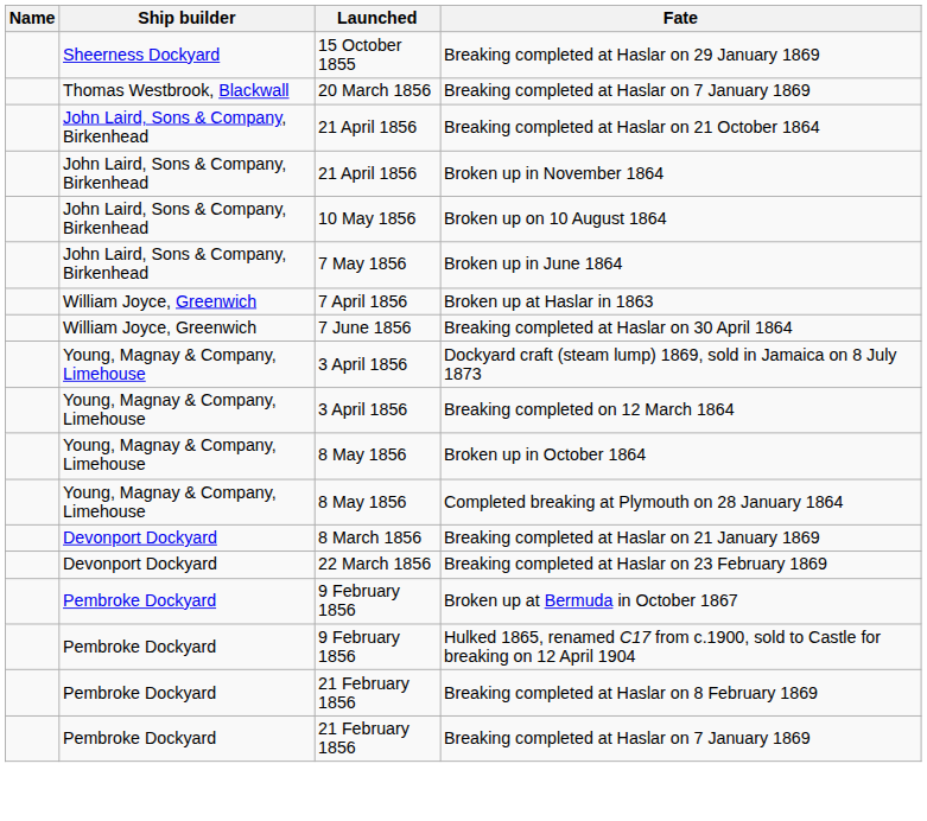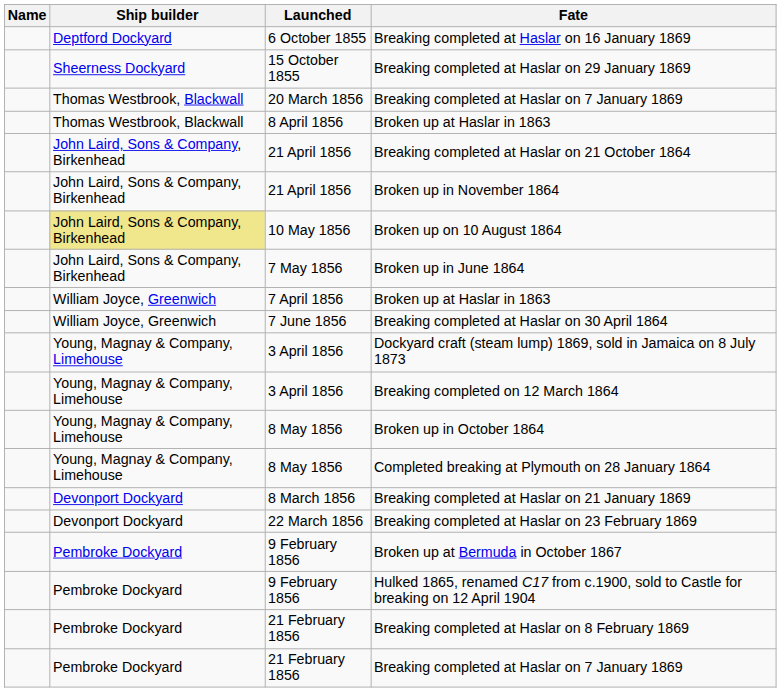 <table class="wikitable" style="text-align:left">
 <tr>
 <th>Name</th>
 <th>Ship builder</th>
 <th>Launched</th>
 <th>Fate</th>
+</tr>
+<tr>
+<td></td>
+<td><a href='#'>Deptford Dockyard</a></td>
+<td>6 October 1855</td>
+<td>Breaking completed at <a href='#'>Haslar</a> on 16 January 1869</td>
 </tr>
 <tr>
 <td></td>
 <td><a href='#'>Sheerness Dockyard</a></td>
 <td>15 October 1855</td>
 <td>Breaking completed at Haslar on 29 January 1869</td>
 </tr>
 <tr>
 <td></td>
 <td>Thomas Westbrook, <a href='#'>Blackwall</a></td>
 <td>20 March 1856</td>
 <td>Breaking completed at Haslar on 7 January 1869</td>
 </tr>
 <tr>
 <td></td>
+<td>Thomas Westbrook, Blackwall</td>
+<td>8 April 1856</td>
+<td>Broken up at Haslar in 1863</td>
+</tr>
+<tr>
+<td></td>
 <td><a href='#'>John Laird, Sons & Company</a>, Birkenhead</td>
 <td>21 April 1856</td>
 <td>Breaking completed at Haslar on 21 October 1864</td>
 </tr>
 <tr>
 <td></td>
 <td>John Laird, Sons & Company, Birkenhead</td>
 <td>21 April 1856</td>
 <td>Broken up in November 1864</td>
 </tr>
 <tr>
 <td></td>
-<td>John Laird, Sons & Company, Birkenhead</td>
+<td style="background: khaki;">John Laird, Sons & Company, Birkenhead</td>
 <td>10 May 1856</td>
 <td>Broken up on 10 August 1864</td>
 </tr>
 <tr>
 <td></td>
 <td>John Laird, Sons & Company, Birkenhead</td>
 <td>7 May 1856</td>
 <td>Broken up in June 1864</td>
 </tr>
 <tr>
 <td></td>
 <td>William Joyce, <a href='#'>Greenwich</a></td>
 <td>7 April 1856</td>
 <td>Broken up at Haslar in 1863</td>
 </tr>
 <tr>
 <td></td>
 <td>William Joyce, Greenwich</td>
 <td>7 June 1856</td>
 <td>Breaking completed at Haslar on 30 April 1864</td>
 </tr>
 <tr>
 <td></td>
 <td>Young, Magnay & Company, <a href='#'>Limehouse</a></td>
 <td>3 April 1856</td>
 <td>Dockyard craft (steam lump) 1869, sold in Jamaica on 8 July 1873</td>
 </tr>
 <tr>
 <td></td>
 <td>Young, Magnay & Company, Limehouse</td>
 <td>3 April 1856</td>
 <td>Breaking completed on 12 March 1864</td>
 </tr>
 <tr>
 <td></td>
 <td>Young, Magnay & Company, Limehouse</td>
 <td>8 May 1856</td>
 <td>Broken up in October 1864</td>
 </tr>
 <tr>
 <td></td>
 <td>Young, Magnay & Company, Limehouse</td>
 <td>8 May 1856</td>
 <td>Completed breaking at Plymouth on 28 January 1864</td>
 </tr>
 <tr>
 <td></td>
 <td><a href='#'>Devonport Dockyard</a></td>
 <td>8 March 1856</td>
 <td>Breaking completed at Haslar on 21 January 1869</td>
 </tr>
 <tr>
 <td></td>
 <td>Devonport Dockyard</td>
 <td>22 March 1856</td>
 <td>Breaking completed at Haslar on 23 February 1869</td>
 </tr>
 <tr>
 <td></td>
 <td><a href='#'>Pembroke Dockyard</a></td>
 <td>9 February 1856</td>
 <td>Broken up at <a href='#'>Bermuda</a> in October 1867</td>
 </tr>
 <tr>
 <td></td>
 <td>Pembroke Dockyard</td>
 <td>9 February 1856</td>
 <td>Hulked 1865, renamed <em>C17</em> from c.1900, sold to Castle for breaking on 12 April 1904</td>
 </tr>
 <tr>
 <td></td>
 <td>Pembroke Dockyard</td>
 <td>21 February 1856</td>
 <td>Breaking completed at Haslar on 8 February 1869</td>
 </tr>
 <tr>
 <td></td>
 <td>Pembroke Dockyard</td>
 <td>21 February 1856</td>
 <td>Breaking completed at Haslar on 7 January 1869</td>
 </tr>
 </table>
